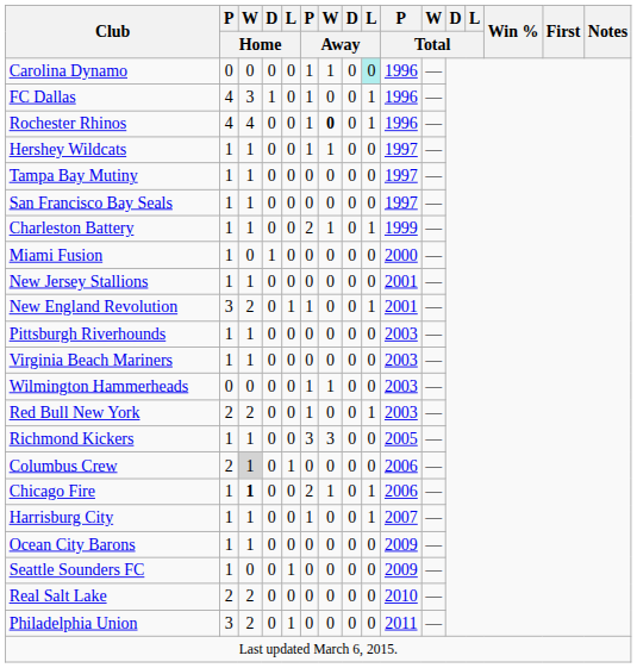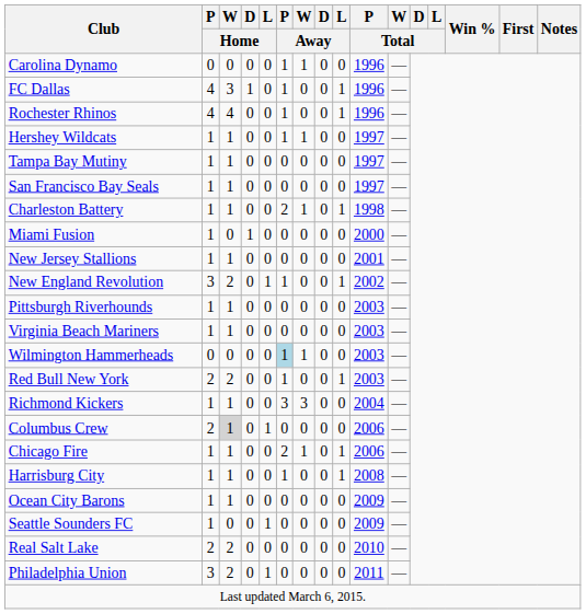 <table class="wikitable sortable" style="text-align:center;">
 <tr>
 <th style="width:200px;" rowspan="2">Club</th>
 <th>P</th>
 <th>W</th>
 <th>D</th>
 <th>L</th>
 <th>P</th>
 <th>W</th>
 <th>D</th>
 <th>L</th>
 <th>P</th>
 <th>W</th>
 <th>D</th>
 <th>L</th>
 <th rowspan="2">Win %</th>
 <th rowspan="2">First</th>
 <th class="unsortable" rowspan="2">Notes</th>
 </tr>
 <tr class="unsortable">
 <th colspan="4">Home</th>
 <th colspan="4">Away</th>
 <th colspan="4">Total</th>
 </tr>
 <tr>
 <td align="left"> <a href='#'>Carolina Dynamo</a></td>
 <td>0</td>
 <td>0</td>
 <td>0</td>
 <td>0</td>
 <td>1</td>
 <td>1</td>
 <td>0</td>
-<td style="background: paleturquoise;">0<br></td>
+<td>0<br></td>
 <td><a href='#'>1996</a></td>
 <td>—</td>
 </tr>
 <tr>
 <td align="left"> <a href='#'>FC Dallas</a></td>
 <td>4</td>
 <td>3</td>
 <td>1</td>
 <td>0</td>
 <td>1</td>
 <td>0</td>
 <td>0</td>
 <td>1<br></td>
 <td><a href='#'>1996</a></td>
 <td>—</td>
 </tr>
 <tr>
 <td align="left"> <a href='#'>Rochester Rhinos</a></td>
 <td>4</td>
 <td>4</td>
 <td>0</td>
 <td>0</td>
 <td>1</td>
-<td><strong>0</strong></td>
+<td>0</td>
 <td>0</td>
 <td>1<br></td>
 <td><a href='#'>1996</a></td>
 <td>—</td>
 </tr>
 <tr>
 <td align="left"> <a href='#'>Hershey Wildcats</a></td>
 <td>1</td>
 <td>1</td>
 <td>0</td>
 <td>0</td>
 <td>1</td>
 <td>1</td>
 <td>0</td>
 <td>0<br></td>
 <td><a href='#'>1997</a></td>
 <td>—</td>
 </tr>
 <tr>
 <td align="left"> <a href='#'>Tampa Bay Mutiny</a></td>
 <td>1</td>
 <td>1</td>
 <td>0</td>
 <td>0</td>
 <td>0</td>
 <td>0</td>
 <td>0</td>
 <td>0<br></td>
 <td><a href='#'>1997</a></td>
 <td>—</td>
 </tr>
 <tr>
 <td align="left"> <a href='#'>San Francisco Bay Seals</a></td>
 <td>1</td>
 <td>1</td>
 <td>0</td>
 <td>0</td>
 <td>0</td>
 <td>0</td>
 <td>0</td>
 <td>0<br></td>
 <td><a href='#'>1997</a></td>
 <td>—</td>
 </tr>
 <tr>
 <td align="left"> <a href='#'>Charleston Battery</a></td>
 <td>1</td>
 <td>1</td>
 <td>0</td>
 <td>0</td>
 <td>2</td>
 <td>1</td>
 <td>0</td>
 <td>1<br></td>
-<td><a href='#'>1999</a></td>
+<td><a href='#'>1998</a></td>
 <td>—</td>
 </tr>
 <tr>
 <td align="left"> <a href='#'>Miami Fusion</a></td>
 <td>1</td>
 <td>0</td>
 <td>1</td>
 <td>0</td>
 <td>0</td>
 <td>0</td>
 <td>0</td>
 <td>0<br></td>
 <td><a href='#'>2000</a></td>
 <td>—</td>
 </tr>
 <tr>
 <td align="left"> <a href='#'>New Jersey Stallions</a></td>
 <td>1</td>
 <td>1</td>
 <td>0</td>
 <td>0</td>
 <td>0</td>
 <td>0</td>
 <td>0</td>
 <td>0<br></td>
 <td><a href='#'>2001</a></td>
 <td>—</td>
 </tr>
 <tr>
 <td align="left"> <a href='#'>New England Revolution</a></td>
 <td>3</td>
 <td>2</td>
 <td>0</td>
 <td>1</td>
 <td>1</td>
 <td>0</td>
 <td>0</td>
 <td>1<br></td>
-<td><a href='#'>2001</a></td>
+<td><a href='#'>2002</a></td>
 <td>—</td>
 </tr>
 <tr>
 <td align="left"> <a href='#'>Pittsburgh Riverhounds</a></td>
 <td>1</td>
 <td>1</td>
 <td>0</td>
 <td>0</td>
 <td>0</td>
 <td>0</td>
 <td>0</td>
 <td>0<br></td>
 <td><a href='#'>2003</a></td>
 <td>—</td>
 </tr>
 <tr>
 <td align="left"> <a href='#'>Virginia Beach Mariners</a></td>
 <td>1</td>
 <td>1</td>
 <td>0</td>
 <td>0</td>
 <td>0</td>
 <td>0</td>
 <td>0</td>
 <td>0<br></td>
 <td><a href='#'>2003</a></td>
 <td>—</td>
 </tr>
 <tr>
 <td align="left"> <a href='#'>Wilmington Hammerheads</a></td>
 <td>0</td>
 <td>0</td>
 <td>0</td>
 <td>0</td>
-<td>1</td>
+<td style="background: lightblue;">1</td>
 <td>1</td>
 <td>0</td>
 <td>0<br></td>
 <td><a href='#'>2003</a></td>
 <td>—</td>
 </tr>
 <tr>
 <td align="left"> <a href='#'>Red Bull New York</a></td>
 <td>2</td>
 <td>2</td>
 <td>0</td>
 <td>0</td>
 <td>1</td>
 <td>0</td>
 <td>0</td>
 <td>1<br></td>
 <td><a href='#'>2003</a></td>
 <td>—</td>
 </tr>
 <tr>
 <td align="left"> <a href='#'>Richmond Kickers</a></td>
 <td>1</td>
 <td>1</td>
 <td>0</td>
 <td>0</td>
 <td>3</td>
 <td>3</td>
 <td>0</td>
 <td>0<br></td>
-<td><a href='#'>2005</a></td>
+<td><a href='#'>2004</a></td>
 <td>—</td>
 </tr>
 <tr>
 <td align="left"> <a href='#'>Columbus Crew</a></td>
 <td>2</td>
 <td style="background: lightgrey;">1</td>
 <td>0</td>
 <td>1</td>
 <td>0</td>
 <td>0</td>
 <td>0</td>
 <td>0<br></td>
 <td><a href='#'>2006</a></td>
 <td>—</td>
 </tr>
 <tr>
 <td align="left"> <a href='#'>Chicago Fire</a></td>
 <td>1</td>
-<td><strong>1</strong></td>
+<td>1</td>
 <td>0</td>
 <td>0</td>
 <td>2</td>
 <td>1</td>
 <td>0</td>
 <td>1<br></td>
 <td><a href='#'>2006</a></td>
 <td>—</td>
 </tr>
 <tr>
 <td align="left"> <a href='#'>Harrisburg City</a></td>
 <td>1</td>
 <td>1</td>
 <td>0</td>
 <td>0</td>
 <td>1</td>
 <td>0</td>
 <td>0</td>
 <td>1<br></td>
-<td><a href='#'>2007</a></td>
+<td><a href='#'>2008</a></td>
 <td>—</td>
 </tr>
 <tr>
 <td align="left"> <a href='#'>Ocean City Barons</a></td>
 <td>1</td>
 <td>1</td>
 <td>0</td>
 <td>0</td>
 <td>0</td>
 <td>0</td>
 <td>0</td>
 <td>0<br></td>
 <td><a href='#'>2009</a></td>
 <td>—</td>
 </tr>
 <tr>
 <td align="left"> <a href='#'>Seattle Sounders FC</a></td>
 <td>1</td>
 <td>0</td>
 <td>0</td>
 <td>1</td>
 <td>0</td>
 <td>0</td>
 <td>0</td>
 <td>0<br></td>
 <td><a href='#'>2009</a></td>
 <td>—</td>
 </tr>
 <tr>
 <td align="left"> <a href='#'>Real Salt Lake</a></td>
 <td>2</td>
 <td>2</td>
 <td>0</td>
 <td>0</td>
 <td>0</td>
 <td>0</td>
 <td>0</td>
 <td>0<br></td>
 <td><a href='#'>2010</a></td>
 <td>—</td>
 </tr>
 <tr>
 <td align="left"> <a href='#'>Philadelphia Union</a></td>
 <td>3</td>
 <td>2</td>
 <td>0</td>
 <td>1</td>
 <td>0</td>
 <td>0</td>
 <td>0</td>
 <td>0<br></td>
 <td><a href='#'>2011</a></td>
 <td>—</td>
 </tr>
 <tr>
 <td class="unsortable" colspan="16"><small>Last updated March 6, 2015.</small></td>
 </tr>
 </table>
